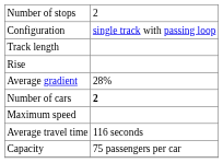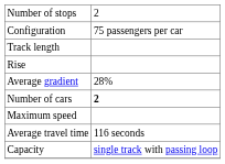 <table border="1" cellspacing="0" cellpadding="3" style="border-collapse:collapse; font-size:95%; margin-right:10px; margin-bottom:5px;">
 <tr>
 <td>Number of stops</td>
 <td>2</td>
 </tr>
 <tr>
 <td>Configuration</td>
-<td><a href='#'>single track</a> with <a href='#'>passing loop</a></td>
+<td>75 passengers per car</td>
 </tr>
 <tr>
 <td>Track length</td>
 <td></td>
 </tr>
 <tr>
 <td>Rise</td>
 <td></td>
 </tr>
 <tr>
 <td>Average <a href='#'>gradient</a></td>
 <td>28%</td>
 </tr>
 <tr>
 <td>Number of cars</td>
 <td><strong>2</strong></td>
 </tr>
 <tr>
 <td>Maximum speed</td>
 <td></td>
 </tr>
 <tr>
 <td>Average travel time</td>
 <td>116 seconds</td>
 </tr>
 <tr>
 <td>Capacity</td>
-<td>75 passengers per car</td>
+<td><a href='#'>single track</a> with <a href='#'>passing loop</a></td>
 </tr>
 <tr>
 </tr>
 </table>
